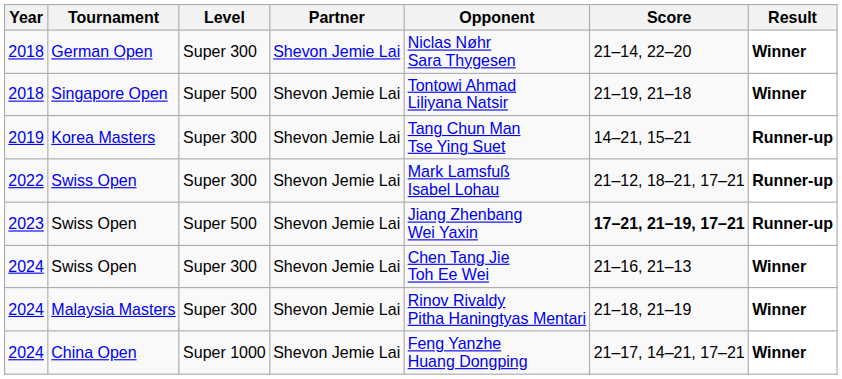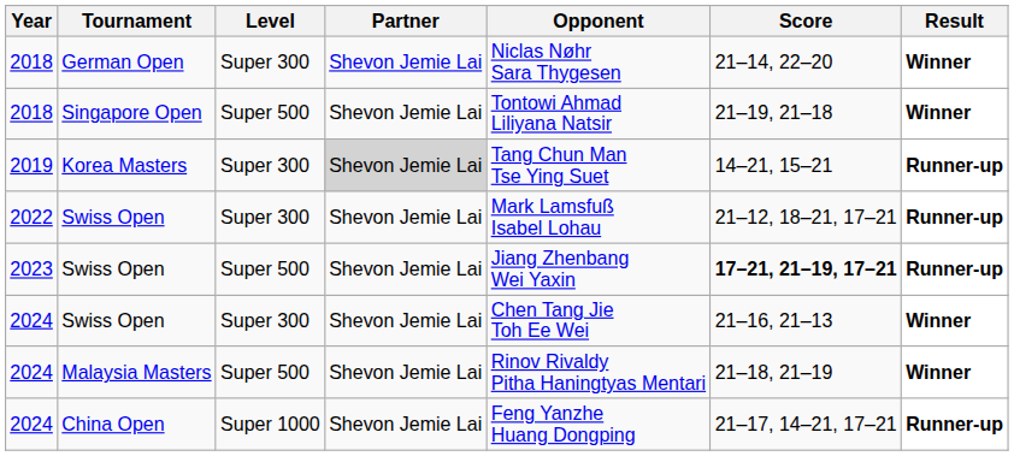 <table class="sortable wikitable" style="font-size: 90%;">
 <tr>
 <th>Year</th>
 <th>Tournament</th>
 <th>Level</th>
 <th>Partner</th>
 <th>Opponent</th>
 <th>Score</th>
 <th>Result</th>
 </tr>
 <tr>
 <td align="center"><a href='#'>2018</a></td>
 <td align="left"><a href='#'>German Open</a></td>
 <td align="left">Super 300</td>
 <td align="left"> <a href='#'>Shevon Jemie Lai</a></td>
 <td align="left"> <a href='#'>Niclas Nøhr</a><br> <a href='#'>Sara Thygesen</a></td>
 <td align="left">21–14, 22–20</td>
 <td style="text-align:left; background:white"> <strong>Winner</strong></td>
 </tr>
 <tr>
 <td align="center"><a href='#'>2018</a></td>
 <td align="left"><a href='#'>Singapore Open</a></td>
 <td align="left">Super 500</td>
 <td align="left"> Shevon Jemie Lai</td>
 <td align="left"> <a href='#'>Tontowi Ahmad</a><br> <a href='#'>Liliyana Natsir</a></td>
 <td align="left">21–19, 21–18</td>
 <td style="text-align:left; background:white"> <strong>Winner</strong></td>
 </tr>
 <tr>
 <td align="center"><a href='#'>2019</a></td>
 <td align="left"><a href='#'>Korea Masters</a></td>
 <td align="left">Super 300</td>
-<td align="left"> Shevon Jemie Lai</td>
+<td align="left" style="background: lightgrey;"> Shevon Jemie Lai</td>
 <td align="left"> <a href='#'>Tang Chun Man</a><br> <a href='#'>Tse Ying Suet</a></td>
 <td align="left">14–21, 15–21</td>
 <td style="text-align:left; background:white"> <strong>Runner-up</strong></td>
 </tr>
 <tr>
 <td align="center"><a href='#'>2022</a></td>
 <td align="left"><a href='#'>Swiss Open</a></td>
 <td align="left">Super 300</td>
 <td align="left"> Shevon Jemie Lai</td>
 <td align="left"> <a href='#'>Mark Lamsfuß</a><br> <a href='#'>Isabel Lohau</a></td>
 <td align="left">21–12, 18–21, 17–21</td>
 <td style="text-align:left; background:white"> <strong>Runner-up</strong></td>
 </tr>
 <tr>
 <td align="center"><a href='#'>2023</a></td>
 <td align="left">Swiss Open</td>
 <td align="left">Super 500</td>
 <td align="left"> Shevon Jemie Lai</td>
 <td align="left"> <a href='#'>Jiang Zhenbang</a><br> <a href='#'>Wei Yaxin</a></td>
 <td align="left"><strong>17–21, 21–19, 17–21</strong></td>
 <td style="text-align:left; background:white"> <strong>Runner-up</strong></td>
 </tr>
 <tr>
 <td align="center"><a href='#'>2024</a></td>
 <td align="left">Swiss Open</td>
 <td align="left">Super 300</td>
 <td align="left"> Shevon Jemie Lai</td>
 <td align="left"> <a href='#'>Chen Tang Jie</a><br> <a href='#'>Toh Ee Wei</a></td>
 <td align="left">21–16, 21–13</td>
 <td style="text-align:left; background:white"> <strong>Winner</strong></td>
 </tr>
 <tr>
 <td align="center"><a href='#'>2024</a></td>
 <td align="left"><a href='#'>Malaysia Masters</a></td>
-<td align="left">Super 300</td>
+<td align="left">Super 500</td>
 <td align="left"> Shevon Jemie Lai</td>
 <td align="left"> <a href='#'>Rinov Rivaldy</a><br> <a href='#'>Pitha Haningtyas Mentari</a></td>
 <td align="left">21–18, 21–19</td>
 <td style="text-align:left; background:white"> <strong>Winner</strong></td>
 </tr>
 <tr>
 <td align="center"><a href='#'>2024</a></td>
 <td align="left"><a href='#'>China Open</a></td>
 <td align="left">Super 1000</td>
 <td align="left"> Shevon Jemie Lai</td>
 <td align="left"> <a href='#'>Feng Yanzhe</a><br> <a href='#'>Huang Dongping</a></td>
 <td align="left">21–17, 14–21, 17–21</td>
-<td style="text-align:left; background:white"> <strong>Winner</strong></td>
+<td style="text-align:left; background:white"> <strong>Runner-up</strong></td>
 </tr>
 </table>
